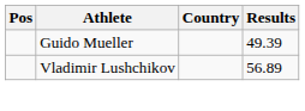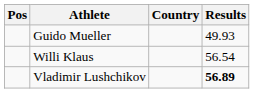 <table class="wikitable">
 <tr>
 <th>Pos</th>
 <th>Athlete</th>
 <th>Country</th>
 <th>Results</th>
 </tr>
 <tr>
 <td align="center"></td>
 <td>Guido Mueller</td>
 <td></td>
-<td>49.39</td>
+<td>49.93</td>
+</tr>
+<tr>
+<td align="center"></td>
+<td>Willi Klaus</td>
+<td></td>
+<td>56.54</td>
 </tr>
 <tr>
 <td align="center"></td>
 <td>Vladimir Lushchikov</td>
 <td></td>
-<td>56.89</td>
+<td><strong>56.89</strong></td>
 </tr>
 </table>
